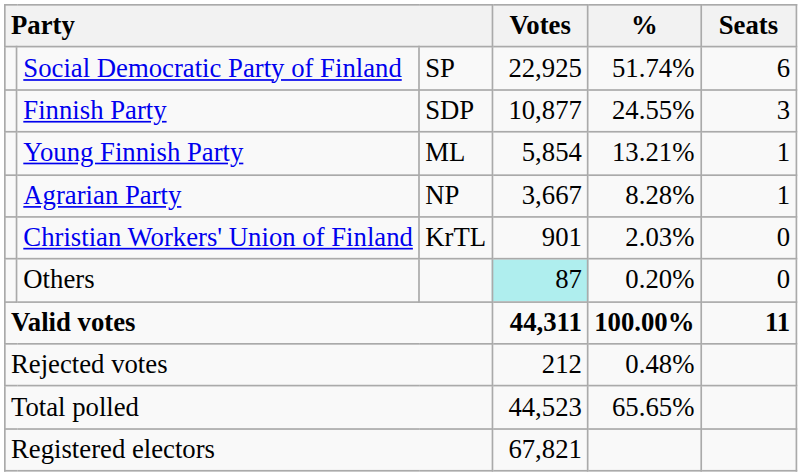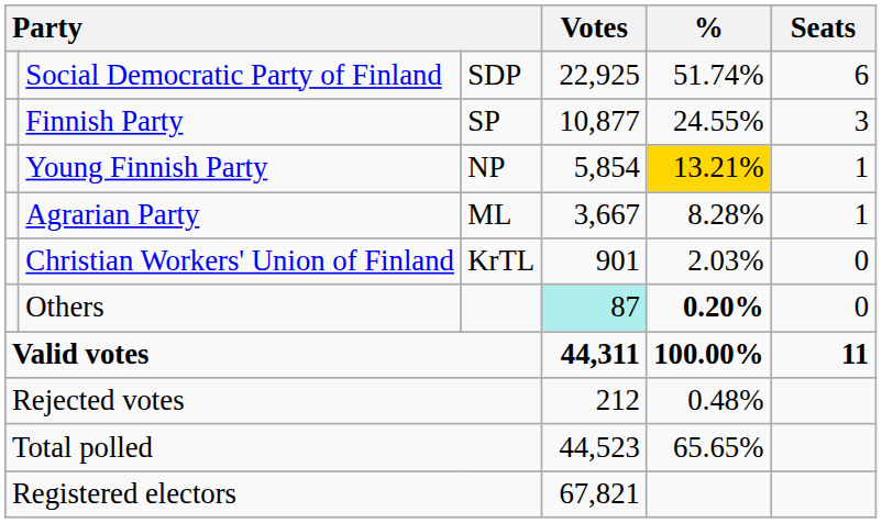 <table class="wikitable" border="1" style="text-align:right;">
 <tr>
 <th style="text-align:left;" colspan=3>Party</th>
 <th align=center width="50">Votes</th>
 <th align=center width="50">%</th>
 <th align=center width="50">Seats</th>
 </tr>
 <tr>
 <td></td>
 <td align=left style="white-space: nowrap;"><a href='#'>Social Democratic Party of Finland</a></td>
-<td align=left>SP</td>
+<td align=left>SDP</td>
 <td>22,925</td>
 <td>51.74%</td>
 <td>6</td>
 </tr>
 <tr>
 <td></td>
 <td align=left><a href='#'>Finnish Party</a></td>
-<td align=left>SDP</td>
+<td align=left>SP</td>
 <td>10,877</td>
 <td>24.55%</td>
 <td>3</td>
 </tr>
 <tr>
 <td></td>
 <td align=left><a href='#'>Young Finnish Party</a></td>
-<td align=left>ML</td>
+<td align=left>NP</td>
 <td>5,854</td>
-<td>13.21%</td>
+<td style="background: gold;">13.21%</td>
 <td>1</td>
 </tr>
 <tr>
 <td></td>
 <td align=left><a href='#'>Agrarian Party</a></td>
-<td align=left>NP</td>
+<td align=left>ML</td>
 <td>3,667</td>
 <td>8.28%</td>
 <td>1</td>
 </tr>
 <tr>
 <td></td>
 <td align=left><a href='#'>Christian Workers' Union of Finland</a></td>
 <td align=left>KrTL</td>
 <td>901</td>
 <td>2.03%</td>
 <td>0</td>
 </tr>
 <tr>
 <td></td>
 <td align=left>Others</td>
 <td align=left></td>
 <td style="background: paleturquoise;">87</td>
-<td>0.20%</td>
+<td><strong>0.20%</strong></td>
 <td>0</td>
 </tr>
 <tr style="font-weight:bold">
 <td align=left colspan=3>Valid votes</td>
 <td>44,311</td>
 <td>100.00%</td>
 <td>11</td>
 </tr>
 <tr>
 <td align=left colspan=3>Rejected votes</td>
 <td>212</td>
 <td>0.48%</td>
 <td></td>
 </tr>
 <tr>
 <td align=left colspan=3>Total polled</td>
 <td>44,523</td>
 <td>65.65%</td>
 <td></td>
 </tr>
 <tr>
 <td align=left colspan=3>Registered electors</td>
 <td>67,821</td>
 <td></td>
 <td></td>
 </tr>
 </table>
